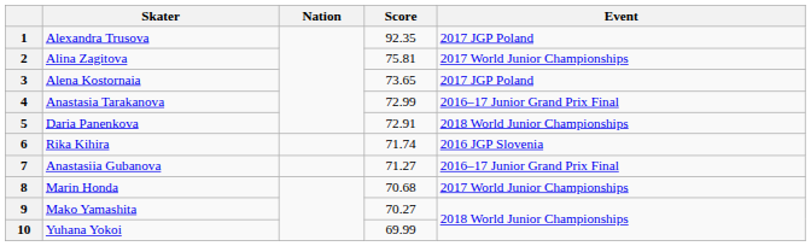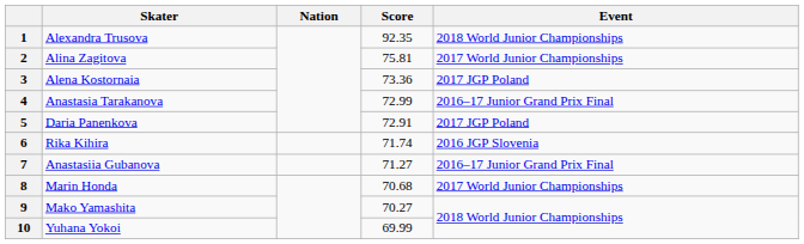 <table class="wikitable unsortable" style="text-align:left; width:75%">
 <tr>
 <th scope="col"></th>
 <th scope="col">Skater</th>
 <th scope="col">Nation</th>
 <th scope="col">Score</th>
 <th scope="col">Event</th>
 </tr>
 <tr>
 <th scope="row">1</th>
 <td><a href='#'>Alexandra Trusova</a></td>
 <td rowspan="5"></td>
 <td style="text-align:center">92.35</td>
-<td><a href='#'>2017 JGP Poland</a></td>
+<td><a href='#'>2018 World Junior Championships</a></td>
 </tr>
 <tr>
 <th scope="row">2</th>
 <td><a href='#'>Alina Zagitova</a></td>
 <td style="text-align:center">75.81</td>
 <td><a href='#'>2017 World Junior Championships</a></td>
 </tr>
 <tr>
 <th scope="row">3</th>
 <td><a href='#'>Alena Kostornaia</a></td>
-<td style="text-align:center">73.65</td>
+<td style="text-align:center">73.36</td>
 <td><a href='#'>2017 JGP Poland</a></td>
 </tr>
 <tr>
 <th scope="row">4</th>
 <td><a href='#'>Anastasia Tarakanova</a></td>
 <td style="text-align:center">72.99</td>
 <td><a href='#'>2016–17 Junior Grand Prix Final</a></td>
 </tr>
 <tr>
 <th scope="row">5</th>
 <td><a href='#'>Daria Panenkova</a></td>
 <td style="text-align:center">72.91</td>
-<td><a href='#'>2018 World Junior Championships</a></td>
+<td><a href='#'>2017 JGP Poland</a></td>
 </tr>
 <tr>
 <th scope="row">6</th>
 <td><a href='#'>Rika Kihira</a></td>
 <td></td>
 <td style="text-align:center">71.74</td>
 <td><a href='#'>2016 JGP Slovenia</a></td>
 </tr>
 <tr>
 <th scope="row">7</th>
 <td><a href='#'>Anastasiia Gubanova</a></td>
 <td></td>
 <td style="text-align:center">71.27</td>
 <td><a href='#'>2016–17 Junior Grand Prix Final</a></td>
 </tr>
 <tr>
 <th scope="row">8</th>
 <td><a href='#'>Marin Honda</a></td>
 <td rowspan="3"></td>
 <td style="text-align:center">70.68</td>
 <td><a href='#'>2017 World Junior Championships</a></td>
 </tr>
 <tr>
 <th scope="row">9</th>
 <td><a href='#'>Mako Yamashita</a></td>
 <td style="text-align:center">70.27</td>
 <td rowspan="2"><a href='#'>2018 World Junior Championships</a></td>
 </tr>
 <tr>
 <th scope="row">10</th>
 <td><a href='#'>Yuhana Yokoi</a></td>
 <td style="text-align:center">69.99</td>
 </tr>
 </table>
